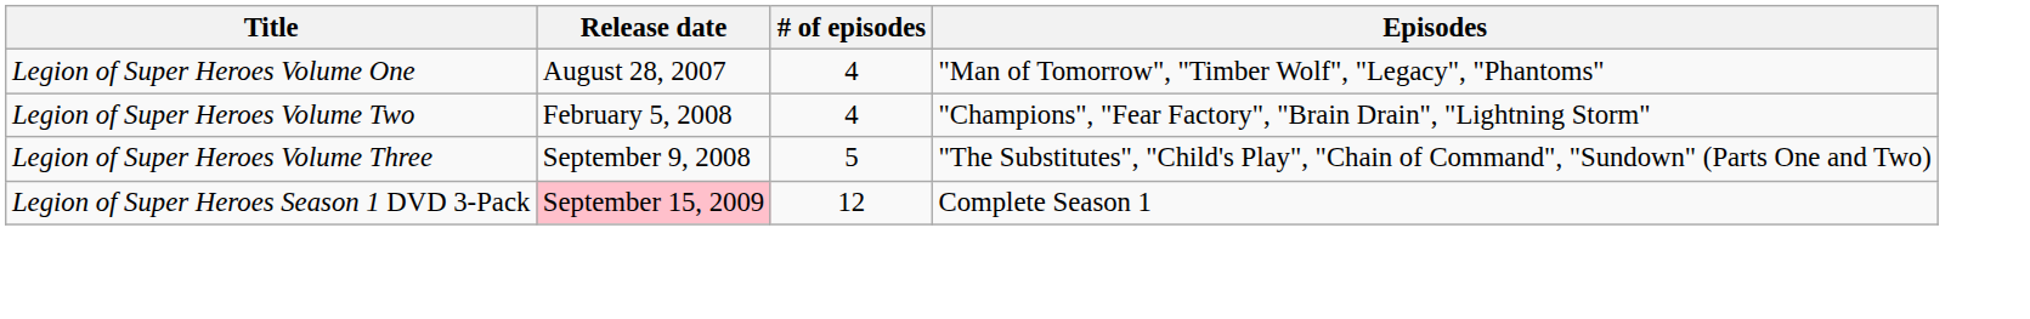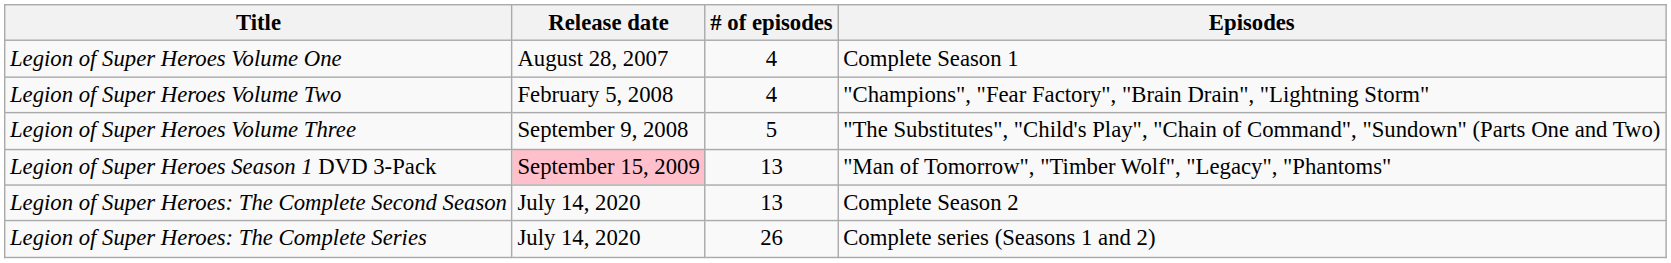 <table class="wikitable">
 <tr>
 <th>Title</th>
 <th>Release date</th>
 <th># of episodes</th>
 <th>Episodes</th>
 </tr>
 <tr>
 <td><em>Legion of Super Heroes Volume One</em></td>
 <td>August 28, 2007</td>
 <td style="text-align:center;">4</td>
-<td>"Man of Tomorrow", "Timber Wolf", "Legacy", "Phantoms"</td>
+<td>Complete Season 1</td>
 </tr>
 <tr>
 <td><em>Legion of Super Heroes Volume Two</em></td>
 <td>February 5, 2008</td>
 <td style="text-align:center;">4</td>
 <td>"Champions", "Fear Factory", "Brain Drain", "Lightning Storm"</td>
 </tr>
 <tr>
 <td><em>Legion of Super Heroes Volume Three</em></td>
 <td>September 9, 2008</td>
 <td style="text-align:center;">5</td>
 <td>"The Substitutes", "Child's Play", "Chain of Command", "Sundown" (Parts One and Two)</td>
 </tr>
 <tr>
 <td><em>Legion of Super Heroes Season 1</em> DVD 3-Pack</td>
 <td style="background: pink;">September 15, 2009</td>
-<td style="text-align:center;">12</td>
-<td>Complete Season 1</td>
+<td style="text-align:center;">13</td>
+<td>"Man of Tomorrow", "Timber Wolf", "Legacy", "Phantoms"</td>
+</tr>
+<tr>
+<td><em>Legion of Super Heroes: The Complete Second Season</em></td>
+<td>July 14, 2020</td>
+<td style="text-align:center;">13</td>
+<td>Complete Season 2</td>
+</tr>
+<tr>
+<td><em>Legion of Super Heroes: The Complete Series</em></td>
+<td>July 14, 2020</td>
+<td style="text-align:center;">26</td>
+<td>Complete series (Seasons 1 and 2)</td>
 </tr>
 </table>
